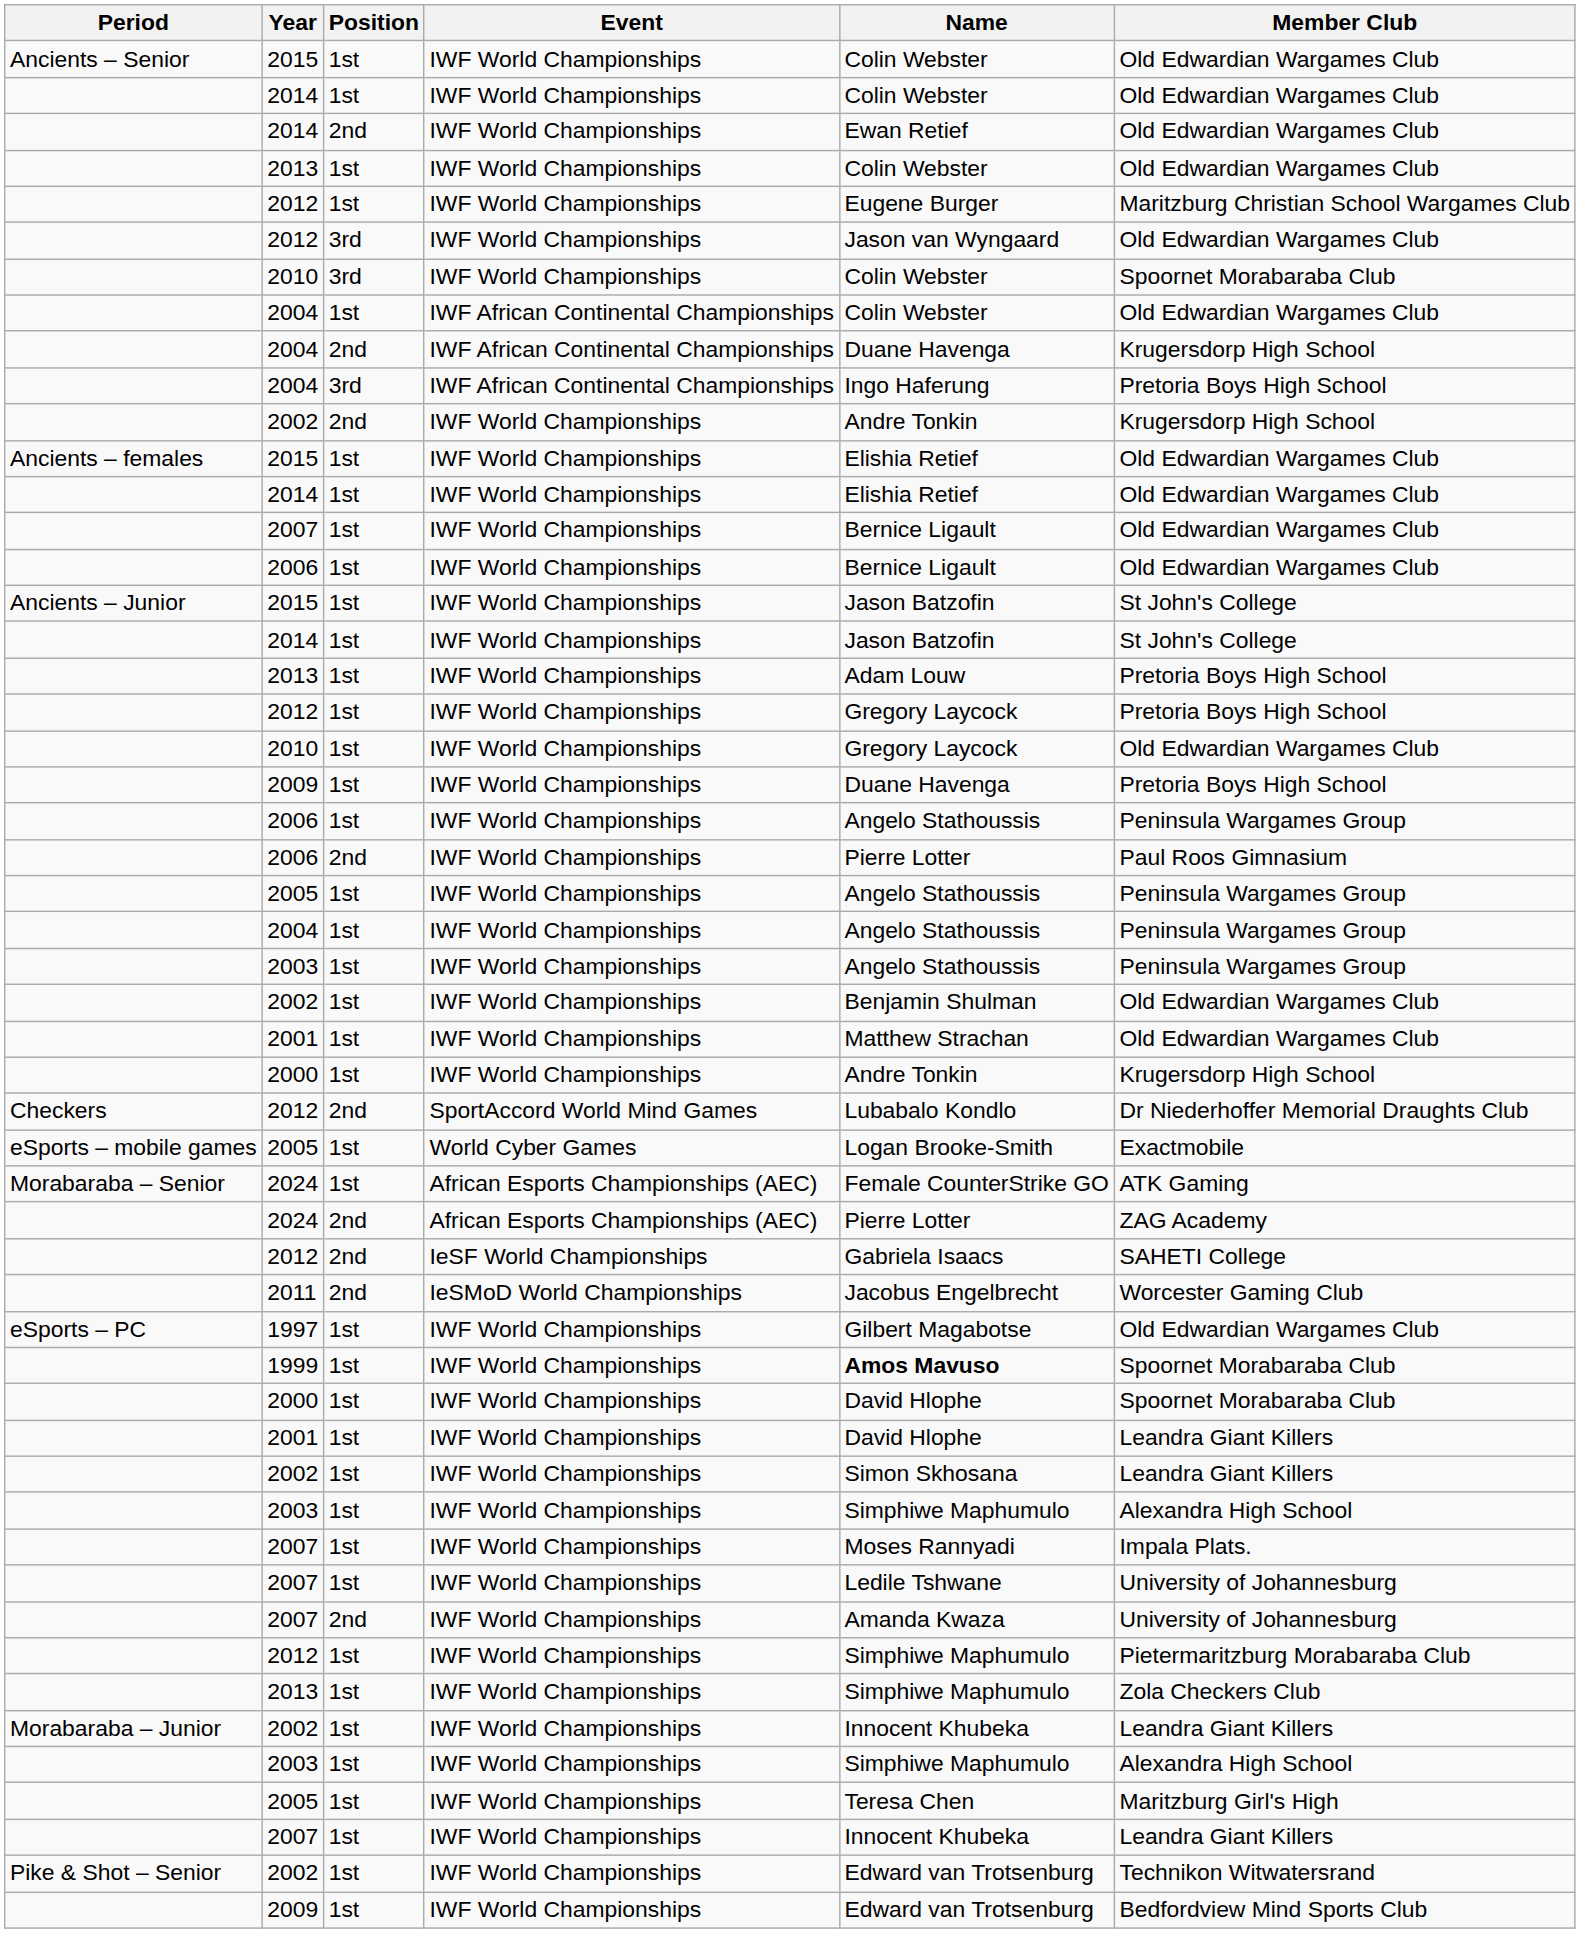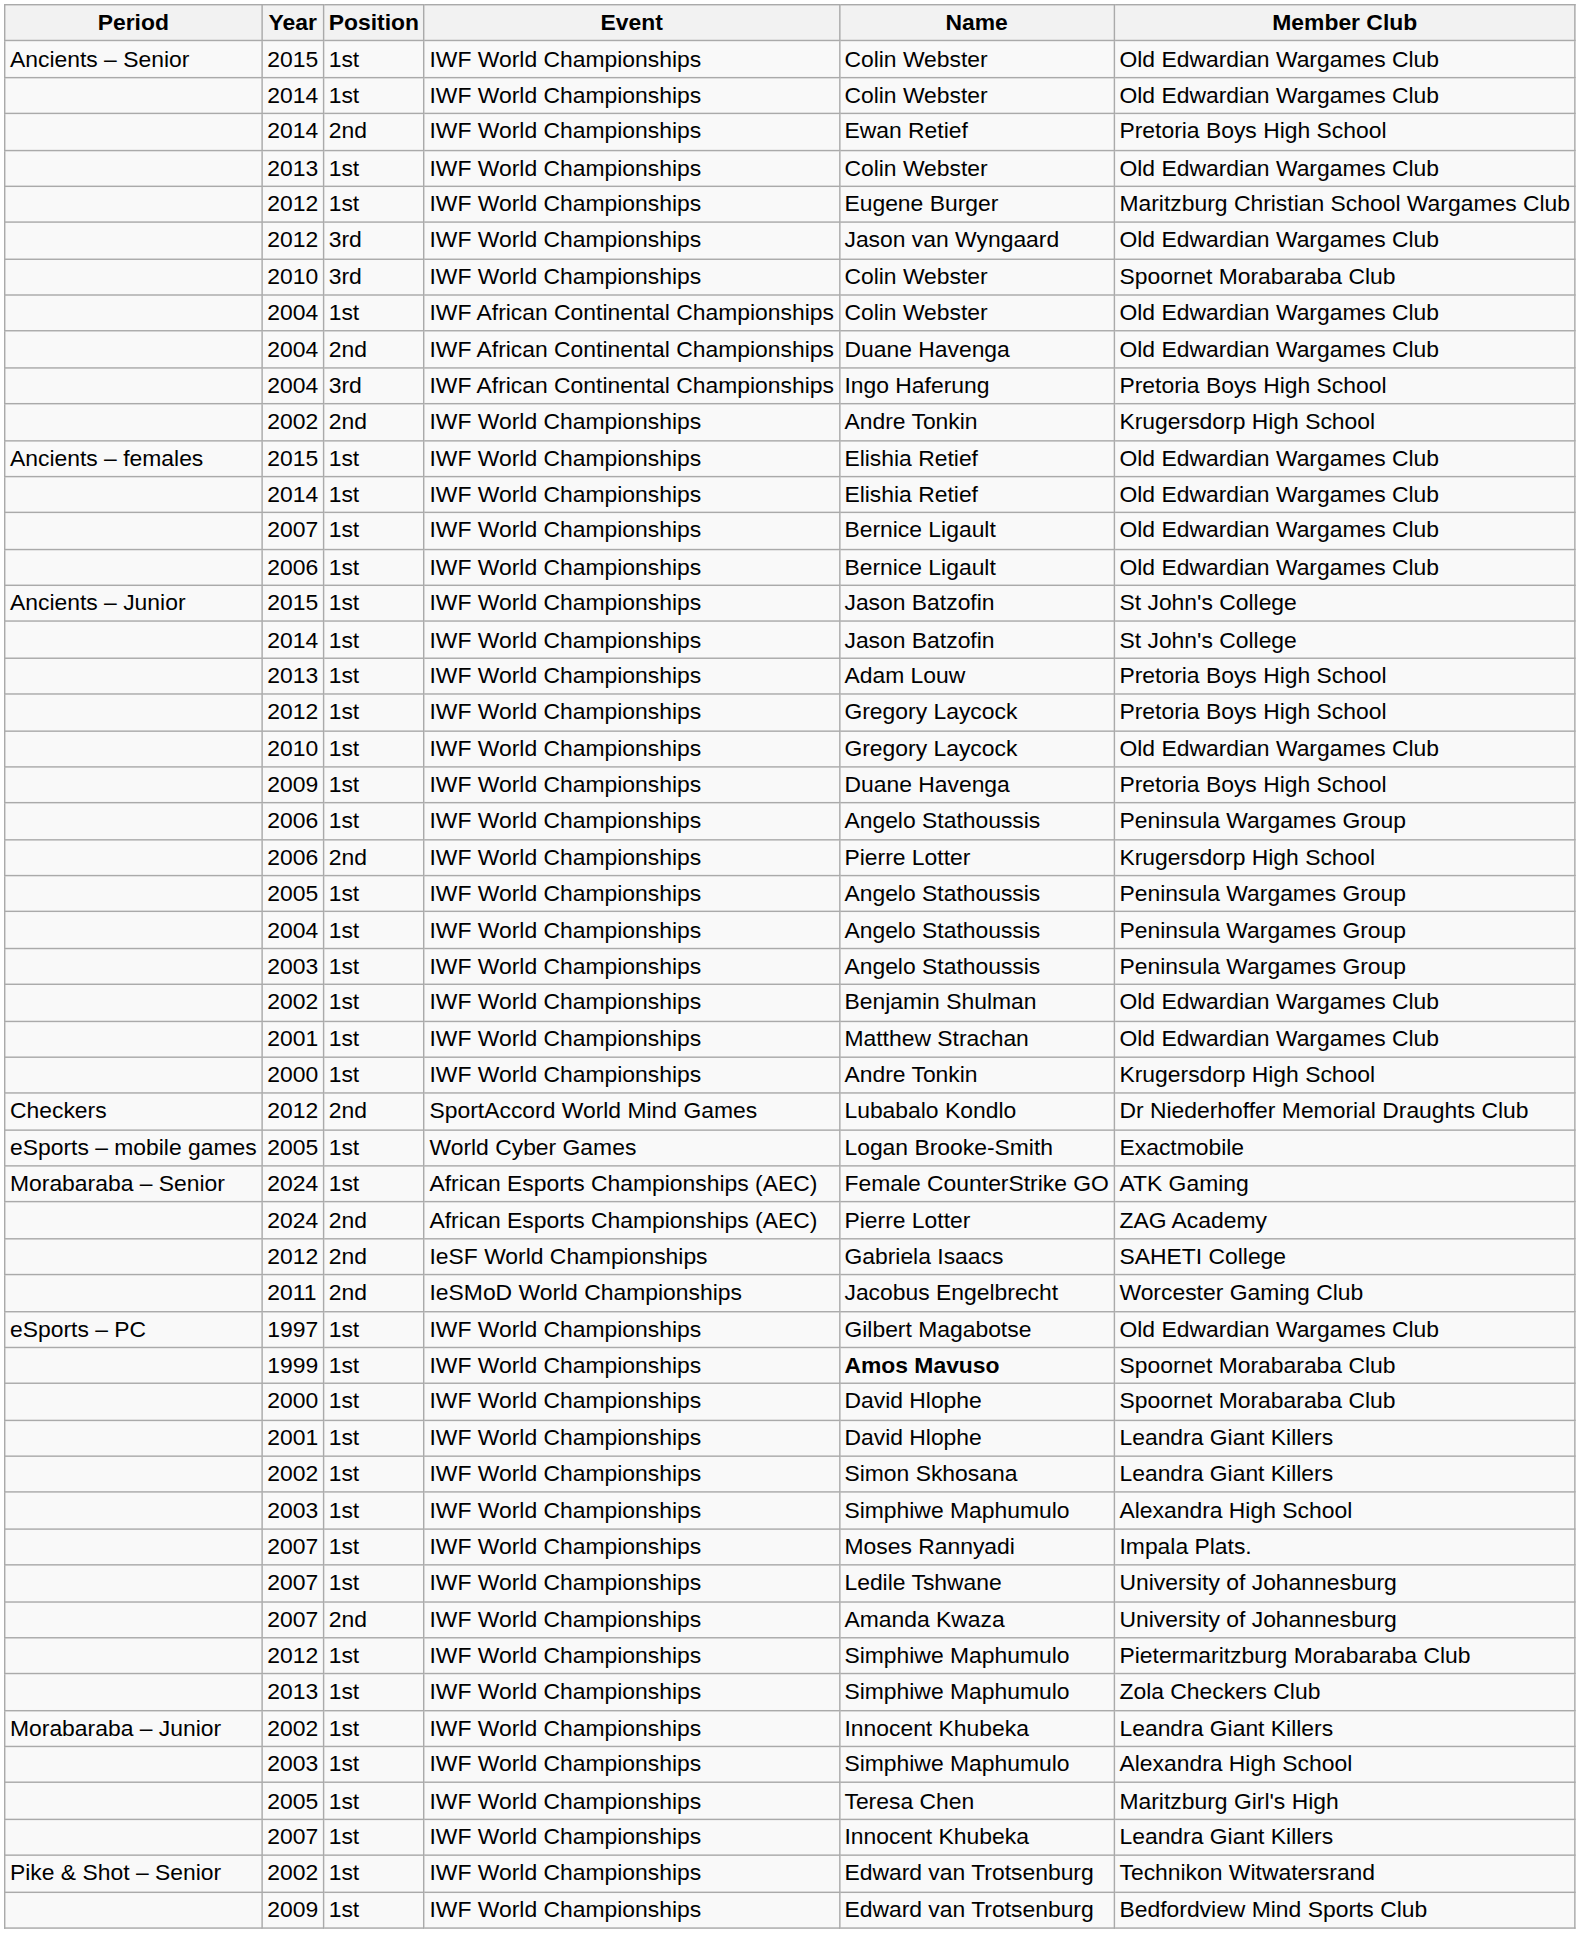 <table class="wikitable">
 <tr>
 <th>Period</th>
 <th>Year</th>
 <th>Position</th>
 <th>Event</th>
 <th>Name</th>
 <th>Member Club</th>
 </tr>
 <tr>
 <td>Ancients – Senior</td>
 <td>2015</td>
 <td>1st</td>
 <td>IWF World Championships</td>
 <td>Colin Webster</td>
 <td>Old Edwardian Wargames Club</td>
 </tr>
 <tr>
 <td></td>
 <td>2014</td>
 <td>1st</td>
 <td>IWF World Championships</td>
 <td>Colin Webster</td>
 <td>Old Edwardian Wargames Club</td>
 </tr>
 <tr>
 <td></td>
 <td>2014</td>
 <td>2nd</td>
 <td>IWF World Championships</td>
 <td>Ewan Retief</td>
-<td>Old Edwardian Wargames Club</td>
+<td>Pretoria Boys High School</td>
 </tr>
 <tr>
 <td></td>
 <td>2013</td>
 <td>1st</td>
 <td>IWF World Championships</td>
 <td>Colin Webster</td>
 <td>Old Edwardian Wargames Club</td>
 </tr>
 <tr>
 <td></td>
 <td>2012</td>
 <td>1st</td>
 <td>IWF World Championships</td>
 <td>Eugene Burger</td>
 <td>Maritzburg Christian School Wargames Club</td>
 </tr>
 <tr>
 <td></td>
 <td>2012</td>
 <td>3rd</td>
 <td>IWF World Championships</td>
 <td>Jason van Wyngaard</td>
 <td>Old Edwardian Wargames Club</td>
 </tr>
 <tr>
 <td></td>
 <td>2010</td>
 <td>3rd</td>
 <td>IWF World Championships</td>
 <td>Colin Webster</td>
 <td>Spoornet Morabaraba Club</td>
 </tr>
 <tr>
 <td></td>
 <td>2004</td>
 <td>1st</td>
 <td>IWF African Continental Championships</td>
 <td>Colin Webster</td>
 <td>Old Edwardian Wargames Club</td>
 </tr>
 <tr>
 <td></td>
 <td>2004</td>
 <td>2nd</td>
 <td>IWF African Continental Championships</td>
 <td>Duane Havenga</td>
-<td>Krugersdorp High School</td>
+<td>Old Edwardian Wargames Club</td>
 </tr>
 <tr>
 <td></td>
 <td>2004</td>
 <td>3rd</td>
 <td>IWF African Continental Championships</td>
 <td>Ingo Haferung</td>
 <td>Pretoria Boys High School</td>
 </tr>
 <tr>
 <td></td>
 <td>2002</td>
 <td>2nd</td>
 <td>IWF World Championships</td>
 <td>Andre Tonkin</td>
 <td>Krugersdorp High School</td>
 </tr>
 <tr>
 <td>Ancients – females</td>
 <td>2015</td>
 <td>1st</td>
 <td>IWF World Championships</td>
 <td>Elishia Retief</td>
 <td>Old Edwardian Wargames Club</td>
 </tr>
 <tr>
 <td></td>
 <td>2014</td>
 <td>1st</td>
 <td>IWF World Championships</td>
 <td>Elishia Retief</td>
 <td>Old Edwardian Wargames Club</td>
 </tr>
 <tr>
 <td></td>
 <td>2007</td>
 <td>1st</td>
 <td>IWF World Championships</td>
 <td>Bernice Ligault</td>
 <td>Old Edwardian Wargames Club</td>
 </tr>
 <tr>
 <td></td>
 <td>2006</td>
 <td>1st</td>
 <td>IWF World Championships</td>
 <td>Bernice Ligault</td>
 <td>Old Edwardian Wargames Club</td>
 </tr>
 <tr>
 <td>Ancients – Junior</td>
 <td>2015</td>
 <td>1st</td>
 <td>IWF World Championships</td>
 <td>Jason Batzofin</td>
 <td>St John's College</td>
 </tr>
 <tr>
 <td></td>
 <td>2014</td>
 <td>1st</td>
 <td>IWF World Championships</td>
 <td>Jason Batzofin</td>
 <td>St John's College</td>
 </tr>
 <tr>
 <td></td>
 <td>2013</td>
 <td>1st</td>
 <td>IWF World Championships</td>
 <td>Adam Louw</td>
 <td>Pretoria Boys High School</td>
 </tr>
 <tr>
 <td></td>
 <td>2012</td>
 <td>1st</td>
 <td>IWF World Championships</td>
 <td>Gregory Laycock</td>
 <td>Pretoria Boys High School</td>
 </tr>
 <tr>
 <td></td>
 <td>2010</td>
 <td>1st</td>
 <td>IWF World Championships</td>
 <td>Gregory Laycock</td>
 <td>Old Edwardian Wargames Club</td>
 </tr>
 <tr>
 <td></td>
 <td>2009</td>
 <td>1st</td>
 <td>IWF World Championships</td>
 <td>Duane Havenga</td>
 <td>Pretoria Boys High School</td>
 </tr>
 <tr>
 <td></td>
 <td>2006</td>
 <td>1st</td>
 <td>IWF World Championships</td>
 <td>Angelo Stathoussis</td>
 <td>Peninsula Wargames Group</td>
 </tr>
 <tr>
 <td></td>
 <td>2006</td>
 <td>2nd</td>
 <td>IWF World Championships</td>
 <td>Pierre Lotter</td>
-<td>Paul Roos Gimnasium</td>
+<td>Krugersdorp High School</td>
 </tr>
 <tr>
 <td></td>
 <td>2005</td>
 <td>1st</td>
 <td>IWF World Championships</td>
 <td>Angelo Stathoussis</td>
 <td>Peninsula Wargames Group</td>
 </tr>
 <tr>
 <td></td>
 <td>2004</td>
 <td>1st</td>
 <td>IWF World Championships</td>
 <td>Angelo Stathoussis</td>
 <td>Peninsula Wargames Group</td>
 </tr>
 <tr>
 <td></td>
 <td>2003</td>
 <td>1st</td>
 <td>IWF World Championships</td>
 <td>Angelo Stathoussis</td>
 <td>Peninsula Wargames Group</td>
 </tr>
 <tr>
 <td></td>
 <td>2002</td>
 <td>1st</td>
 <td>IWF World Championships</td>
 <td>Benjamin Shulman</td>
 <td>Old Edwardian Wargames Club</td>
 </tr>
 <tr>
 <td></td>
 <td>2001</td>
 <td>1st</td>
 <td>IWF World Championships</td>
 <td>Matthew Strachan</td>
 <td>Old Edwardian Wargames Club</td>
 </tr>
 <tr>
 <td></td>
 <td>2000</td>
 <td>1st</td>
 <td>IWF World Championships</td>
 <td>Andre Tonkin</td>
 <td>Krugersdorp High School</td>
 </tr>
 <tr>
 <td>Checkers</td>
 <td>2012</td>
 <td>2nd</td>
 <td>SportAccord World Mind Games</td>
 <td>Lubabalo Kondlo</td>
 <td>Dr Niederhoffer Memorial Draughts Club</td>
 </tr>
 <tr>
 <td>eSports – mobile games</td>
 <td>2005</td>
 <td>1st</td>
 <td>World Cyber Games</td>
 <td>Logan Brooke-Smith</td>
 <td>Exactmobile</td>
 </tr>
 <tr>
 <td>Morabaraba – Senior</td>
 <td>2024</td>
 <td>1st</td>
 <td>African Esports Championships (AEC)</td>
 <td>Female CounterStrike GO</td>
 <td>ATK Gaming</td>
 </tr>
 <tr>
 <td></td>
 <td>2024</td>
 <td>2nd</td>
 <td>African Esports Championships (AEC)</td>
 <td>Pierre Lotter</td>
 <td>ZAG Academy</td>
 </tr>
 <tr>
 <td></td>
 <td>2012</td>
 <td>2nd</td>
 <td>IeSF World Championships</td>
 <td>Gabriela Isaacs</td>
 <td>SAHETI College</td>
 </tr>
 <tr>
 <td></td>
 <td>2011</td>
 <td>2nd</td>
 <td>IeSMoD World Championships</td>
 <td>Jacobus Engelbrecht</td>
 <td>Worcester Gaming Club</td>
 </tr>
 <tr>
 <td>eSports – PC</td>
 <td>1997</td>
 <td>1st</td>
 <td>IWF World Championships</td>
 <td>Gilbert Magabotse</td>
 <td>Old Edwardian Wargames Club</td>
 </tr>
 <tr>
 <td></td>
 <td>1999</td>
 <td>1st</td>
 <td>IWF World Championships</td>
 <td><strong>Amos Mavuso</strong></td>
 <td>Spoornet Morabaraba Club</td>
 </tr>
 <tr>
 <td></td>
 <td>2000</td>
 <td>1st</td>
 <td>IWF World Championships</td>
 <td>David Hlophe</td>
 <td>Spoornet Morabaraba Club</td>
 </tr>
 <tr>
 <td></td>
 <td>2001</td>
 <td>1st</td>
 <td>IWF World Championships</td>
 <td>David Hlophe</td>
 <td>Leandra Giant Killers</td>
 </tr>
 <tr>
 <td></td>
 <td>2002</td>
 <td>1st</td>
 <td>IWF World Championships</td>
 <td>Simon Skhosana</td>
 <td>Leandra Giant Killers</td>
 </tr>
 <tr>
 <td></td>
 <td>2003</td>
 <td>1st</td>
 <td>IWF World Championships</td>
 <td>Simphiwe Maphumulo</td>
 <td>Alexandra High School</td>
 </tr>
 <tr>
 <td></td>
 <td>2007</td>
 <td>1st</td>
 <td>IWF World Championships</td>
 <td>Moses Rannyadi</td>
 <td>Impala Plats.</td>
 </tr>
 <tr>
 <td></td>
 <td>2007</td>
 <td>1st</td>
 <td>IWF World Championships</td>
 <td>Ledile Tshwane</td>
 <td>University of Johannesburg</td>
 </tr>
 <tr>
 <td></td>
 <td>2007</td>
 <td>2nd</td>
 <td>IWF World Championships</td>
 <td>Amanda Kwaza</td>
 <td>University of Johannesburg</td>
 </tr>
 <tr>
 <td></td>
 <td>2012</td>
 <td>1st</td>
 <td>IWF World Championships</td>
 <td>Simphiwe Maphumulo</td>
 <td>Pietermaritzburg Morabaraba Club</td>
 </tr>
 <tr>
 <td></td>
 <td>2013</td>
 <td>1st</td>
 <td>IWF World Championships</td>
 <td>Simphiwe Maphumulo</td>
 <td>Zola Checkers Club</td>
 </tr>
 <tr>
 <td>Morabaraba – Junior</td>
 <td>2002</td>
 <td>1st</td>
 <td>IWF World Championships</td>
 <td>Innocent Khubeka</td>
 <td>Leandra Giant Killers</td>
 </tr>
 <tr>
 <td></td>
 <td>2003</td>
 <td>1st</td>
 <td>IWF World Championships</td>
 <td>Simphiwe Maphumulo</td>
 <td>Alexandra High School</td>
 </tr>
 <tr>
 <td></td>
 <td>2005</td>
 <td>1st</td>
 <td>IWF World Championships</td>
 <td>Teresa Chen</td>
 <td>Maritzburg Girl's High</td>
 </tr>
 <tr>
 <td></td>
 <td>2007</td>
 <td>1st</td>
 <td>IWF World Championships</td>
 <td>Innocent Khubeka</td>
 <td>Leandra Giant Killers</td>
 </tr>
 <tr>
 <td>Pike & Shot – Senior</td>
 <td>2002</td>
 <td>1st</td>
 <td>IWF World Championships</td>
 <td>Edward van Trotsenburg</td>
 <td>Technikon Witwatersrand</td>
 </tr>
 <tr>
 <td></td>
 <td>2009</td>
 <td>1st</td>
 <td>IWF World Championships</td>
 <td>Edward van Trotsenburg</td>
 <td>Bedfordview Mind Sports Club</td>
 </tr>
 </table>
